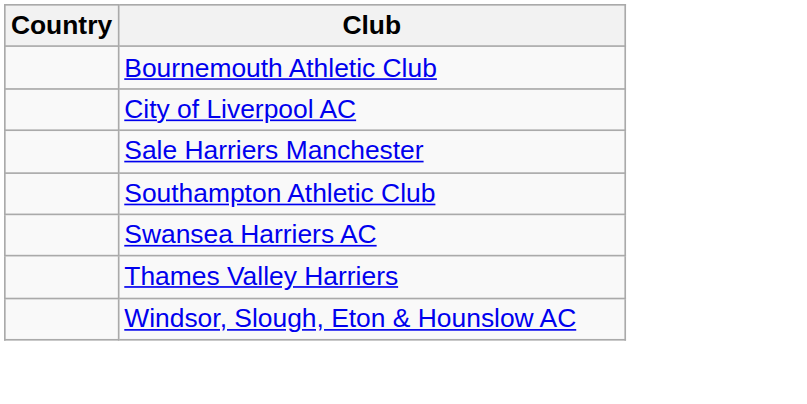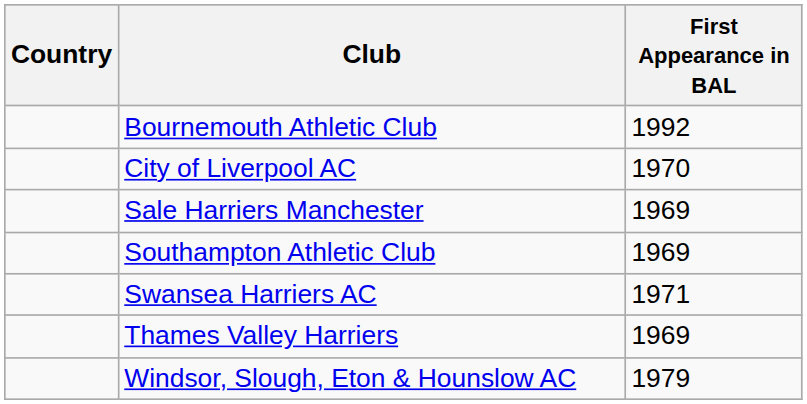 <table class="wikitable">
 <tr>
 <th width=50>Country</th>
 <th width=300>Club</th>
+<th width=100><small>First Appearance in BAL</small></th>
 </tr>
 <tr>
 <td></td>
 <td><a href='#'>Bournemouth Athletic Club</a></td>
+<td>1992</td>
 </tr>
 <tr>
 <td></td>
 <td><a href='#'>City of Liverpool AC</a></td>
+<td>1970</td>
 </tr>
 <tr>
 <td></td>
 <td><a href='#'>Sale Harriers Manchester</a></td>
+<td>1969</td>
 </tr>
 <tr>
 <td></td>
 <td><a href='#'>Southampton Athletic Club</a></td>
+<td>1969</td>
 </tr>
 <tr>
 <td></td>
 <td><a href='#'>Swansea Harriers AC</a></td>
+<td>1971</td>
 </tr>
 <tr>
 <td></td>
 <td><a href='#'>Thames Valley Harriers</a></td>
+<td>1969</td>
 </tr>
 <tr>
 <td></td>
 <td><a href='#'>Windsor, Slough, Eton & Hounslow AC</a></td>
+<td>1979</td>
 </tr>
 </table>
